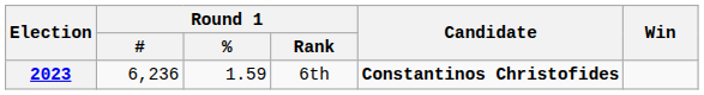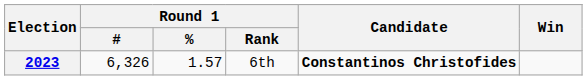 <table class="wikitable" style="text-align:center">
 <tr>
 <th style="width:50px" rowspan="2">Election</th>
 <th colspan="3">Round 1</th>
 <th rowspan="2">Candidate</th>
 <th style="width:50px" rowspan="2">Win</th>
 </tr>
 <tr>
 <th style="width:60px">#</th>
 <th style="width:60px">%</th>
 <th style="width:60px">Rank</th>
 </tr>
 <tr>
 <th><a href='#'>2023</a></th>
-<td align=right>6,236</td>
-<td align=right>1.59</td>
+<td align=right>6,326</td>
+<td align=right>1.57</td>
 <td>6th</td>
 <td><strong>Constantinos Christofides</strong></td>
 <td></td>
 </tr>
 </table>
